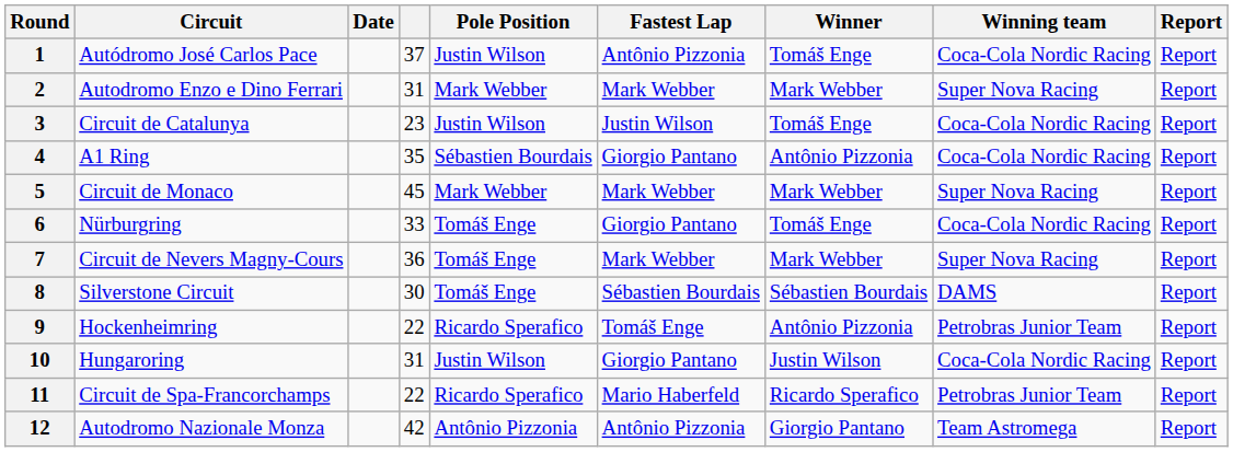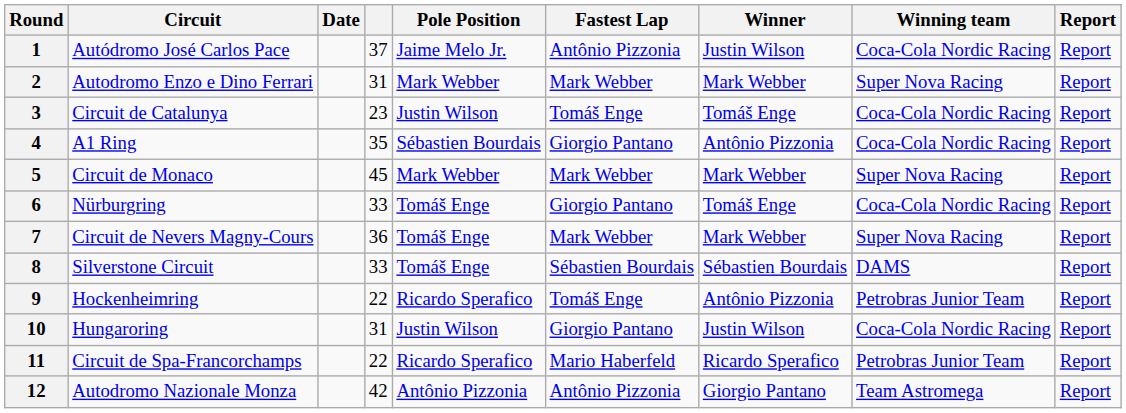 <table class="wikitable sortable" style="font-size:85%">
 <tr>
 <th scope="col">Round</th>
 <th scope="col">Circuit</th>
 <th scope="col">Date</th>
 <th scope="col"></th>
 <th scope="col">Pole Position</th>
 <th scope="col">Fastest Lap</th>
 <th scope="col">Winner</th>
 <th scope="col">Winning team</th>
 <th scope="col">Report</th>
 </tr>
 <tr>
 <th scope="row">1</th>
 <td data-sort-value="AJC"> <a href='#'>Autódromo José Carlos Pace</a></td>
 <td></td>
 <td>37</td>
+<td data-sort-value="MEL"> <a href='#'>Jaime Melo Jr.</a></td>
+<td data-sort-value="PIZ"> <a href='#'>Antônio Pizzonia</a></td>
 <td data-sort-value="WIL"> <a href='#'>Justin Wilson</a></td>
-<td data-sort-value="PIZ"> <a href='#'>Antônio Pizzonia</a></td>
-<td data-sort-value="ENG"> <a href='#'>Tomáš Enge</a></td>
 <td data-sort-value="COC"> <a href='#'>Coca-Cola Nordic Racing</a></td>
 <td><a href='#'>Report</a></td>
 </tr>
 <tr>
 <th scope="row">2</th>
 <td data-sort-value="AED"> <a href='#'>Autodromo Enzo e Dino Ferrari</a></td>
 <td></td>
 <td>31</td>
 <td data-sort-value="WEB"> <a href='#'>Mark Webber</a></td>
 <td data-sort-value="WEB"> <a href='#'>Mark Webber</a></td>
 <td data-sort-value="WEB"> <a href='#'>Mark Webber</a></td>
 <td data-sort-value="SNR"> <a href='#'>Super Nova Racing</a></td>
 <td><a href='#'>Report</a></td>
 </tr>
 <tr>
 <th scope="row">3</th>
 <td data-sort-value="CDC"> <a href='#'>Circuit de Catalunya</a></td>
 <td></td>
 <td>23</td>
 <td data-sort-value="WIL"> <a href='#'>Justin Wilson</a></td>
-<td data-sort-value="WIL"> <a href='#'>Justin Wilson</a></td>
+<td data-sort-value="ENG"> <a href='#'>Tomáš Enge</a></td>
 <td data-sort-value="ENG"> <a href='#'>Tomáš Enge</a></td>
 <td data-sort-value="COC"> <a href='#'>Coca-Cola Nordic Racing</a></td>
 <td><a href='#'>Report</a></td>
 </tr>
 <tr>
 <th scope="row">4</th>
 <td data-sort-value="A1R"> <a href='#'>A1 Ring</a></td>
 <td></td>
 <td>35</td>
 <td data-sort-value="BOU" nowrap> <a href='#'>Sébastien Bourdais</a></td>
 <td data-sort-value="PAN"> <a href='#'>Giorgio Pantano</a></td>
 <td data-sort-value="PIZ"> <a href='#'>Antônio Pizzonia</a></td>
 <td data-sort-value="COC"> <a href='#'>Coca-Cola Nordic Racing</a></td>
 <td><a href='#'>Report</a></td>
 </tr>
 <tr>
 <th scope="row">5</th>
 <td data-sort-value="CDM"> <a href='#'>Circuit de Monaco</a></td>
 <td></td>
 <td>45</td>
 <td data-sort-value="WEB"> <a href='#'>Mark Webber</a></td>
 <td data-sort-value="WEB"> <a href='#'>Mark Webber</a></td>
 <td data-sort-value="WEB"> <a href='#'>Mark Webber</a></td>
 <td data-sort-value="SNR"> <a href='#'>Super Nova Racing</a></td>
 <td><a href='#'>Report</a></td>
 </tr>
 <tr>
 <th scope="row">6</th>
 <td data-sort-value="NUR"> <a href='#'>Nürburgring</a></td>
 <td></td>
 <td>33</td>
 <td data-sort-value="ENG"> <a href='#'>Tomáš Enge</a></td>
 <td data-sort-value="PAN"> <a href='#'>Giorgio Pantano</a></td>
 <td data-sort-value="ENG"> <a href='#'>Tomáš Enge</a></td>
 <td data-sort-value="COC"> <a href='#'>Coca-Cola Nordic Racing</a></td>
 <td><a href='#'>Report</a></td>
 </tr>
 <tr>
 <th scope="row">7</th>
 <td data-sort-value="CNMC" nowrap> <a href='#'>Circuit de Nevers Magny-Cours</a></td>
 <td></td>
 <td>36</td>
 <td data-sort-value="ENG"> <a href='#'>Tomáš Enge</a></td>
 <td data-sort-value="WEB"> <a href='#'>Mark Webber</a></td>
 <td data-sort-value="WEB"> <a href='#'>Mark Webber</a></td>
 <td data-sort-value="SNR"> <a href='#'>Super Nova Racing</a></td>
 <td><a href='#'>Report</a></td>
 </tr>
 <tr>
 <th scope="row">8</th>
 <td data-sort-value="SIL"> <a href='#'>Silverstone Circuit</a></td>
 <td></td>
-<td>30</td>
+<td>33</td>
 <td data-sort-value="ENG"> <a href='#'>Tomáš Enge</a></td>
 <td data-sort-value="BOU" nowrap> <a href='#'>Sébastien Bourdais</a></td>
 <td data-sort-value="BOU" nowrap> <a href='#'>Sébastien Bourdais</a></td>
 <td data-sort-value="DAM"> <a href='#'>DAMS</a></td>
 <td><a href='#'>Report</a></td>
 </tr>
 <tr>
 <th scope="row">9</th>
 <td data-sort-value="HOC"> <a href='#'>Hockenheimring</a></td>
 <td></td>
 <td>22</td>
 <td data-sort-value="SPE"> <a href='#'>Ricardo Sperafico</a></td>
 <td data-sort-value="ENG"> <a href='#'>Tomáš Enge</a></td>
 <td data-sort-value="PIZ"> <a href='#'>Antônio Pizzonia</a></td>
 <td data-sort-value="PET"> <a href='#'>Petrobras Junior Team</a></td>
 <td><a href='#'>Report</a></td>
 </tr>
 <tr>
 <th scope="row">10</th>
 <td data-sort-value="HUN"> <a href='#'>Hungaroring</a></td>
 <td></td>
 <td>31</td>
 <td data-sort-value="WIL"> <a href='#'>Justin Wilson</a></td>
 <td data-sort-value="PAN"> <a href='#'>Giorgio Pantano</a></td>
 <td data-sort-value="WIL"> <a href='#'>Justin Wilson</a></td>
 <td data-sort-value="COC" nowrap> <a href='#'>Coca-Cola Nordic Racing</a></td>
 <td><a href='#'>Report</a></td>
 </tr>
 <tr>
 <th scope="row">11</th>
 <td data-sort-value="CSF"> <a href='#'>Circuit de Spa-Francorchamps</a></td>
 <td></td>
 <td>22</td>
 <td data-sort-value="SPE" nowrap> <a href='#'>Ricardo Sperafico</a></td>
 <td data-sort-value="HAB" nowrap> <a href='#'>Mario Haberfeld</a></td>
 <td data-sort-value="SPE" nowrap> <a href='#'>Ricardo Sperafico</a></td>
 <td data-sort-value="PET" nowrap> <a href='#'>Petrobras Junior Team</a></td>
 <td><a href='#'>Report</a></td>
 </tr>
 <tr>
 <th scope="row">12</th>
 <td data-sort-value="AZM"> <a href='#'>Autodromo Nazionale Monza</a></td>
 <td nowrap></td>
 <td>42</td>
 <td data-sort-value="PIZ"> <a href='#'>Antônio Pizzonia</a></td>
 <td data-sort-value="PIZ" nowrap> <a href='#'>Antônio Pizzonia</a></td>
 <td data-sort-value="PAN"> <a href='#'>Giorgio Pantano</a></td>
 <td data-sort-value="TEA"> <a href='#'>Team Astromega</a></td>
 <td><a href='#'>Report</a></td>
 </tr>
 </table>
